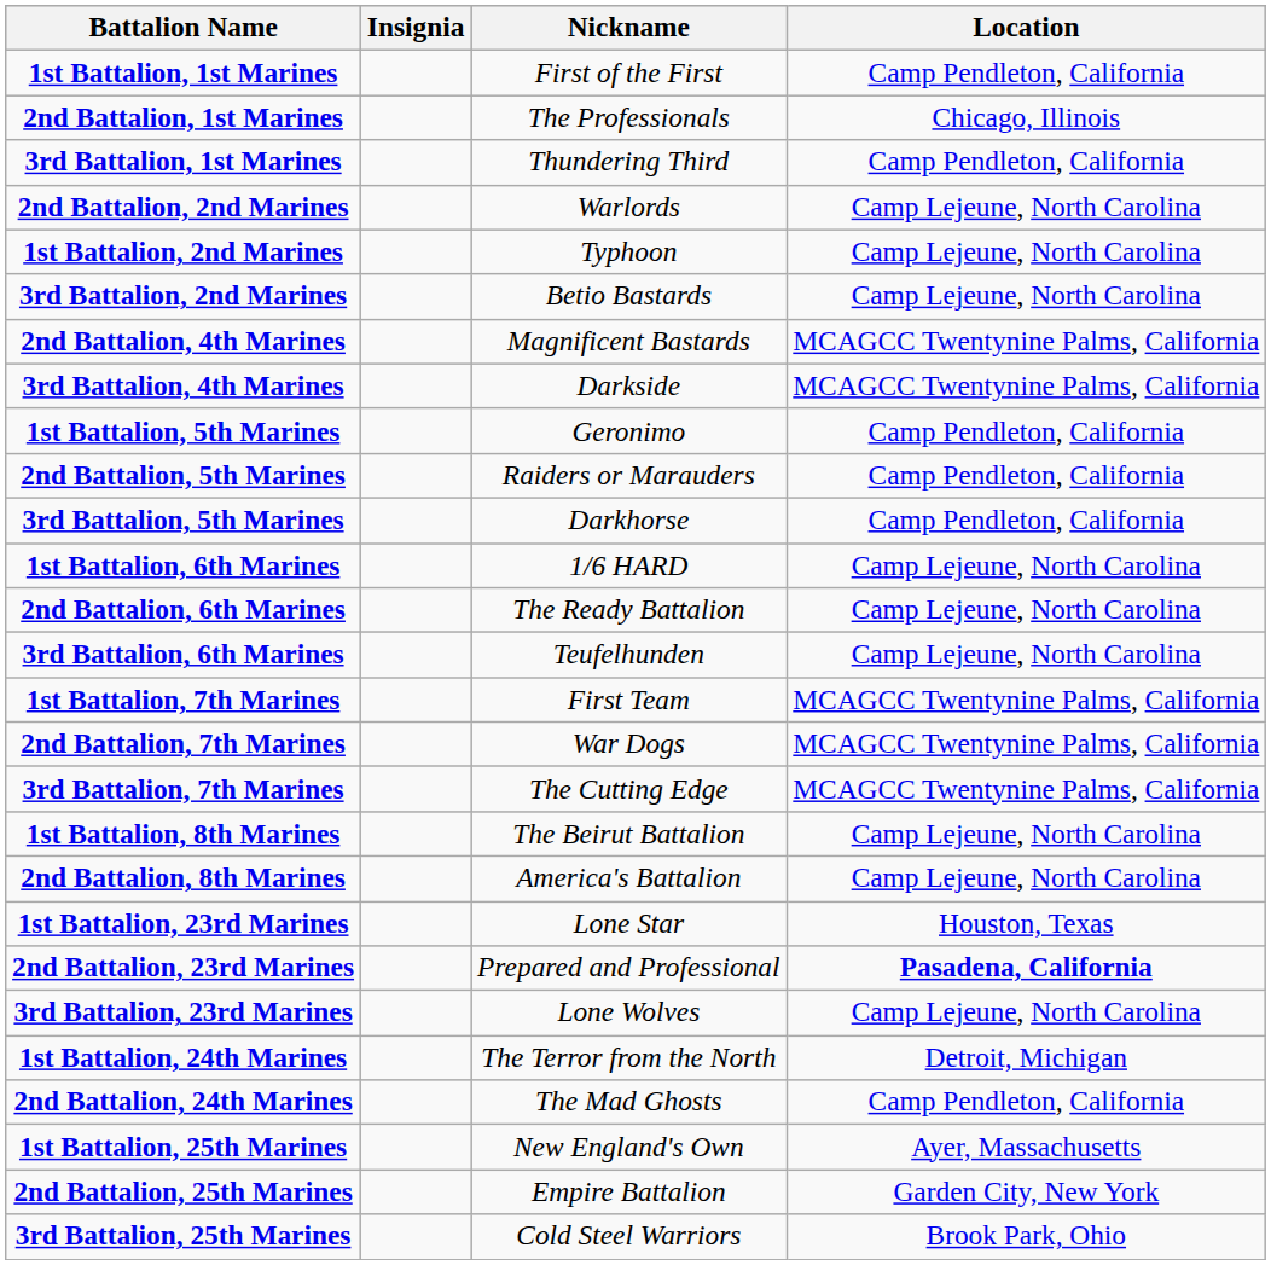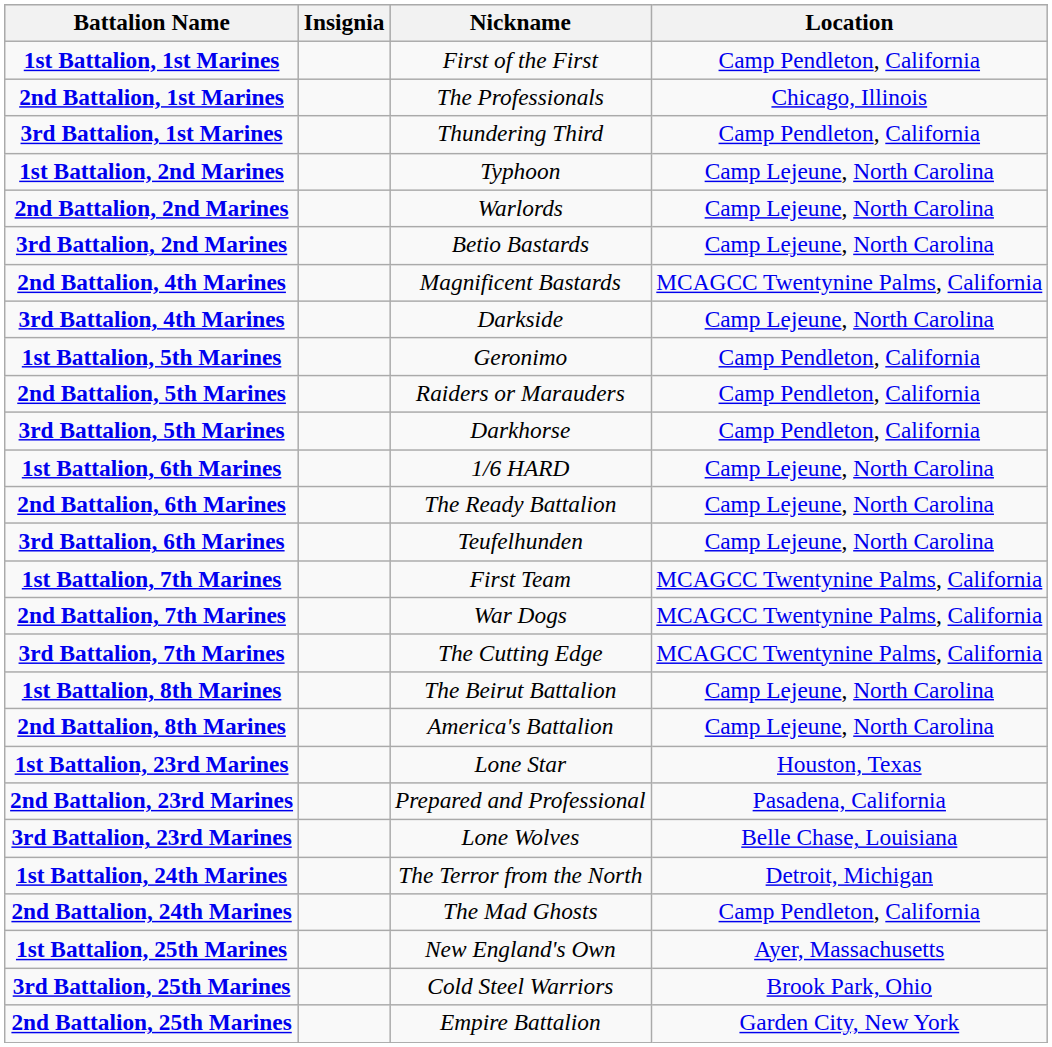 <table class="wikitable sortable" style="text-align:center;">
 <tr style="background:#ccc;">
 <th><strong>Battalion Name</strong></th>
 <th><strong>Insignia</strong></th>
 <th><strong>Nickname</strong></th>
 <th><strong>Location</strong></th>
 </tr>
 <tr>
 <td><strong><a href='#'>1st Battalion, 1st Marines</a></strong></td>
 <td></td>
 <td><em>First of the First</em></td>
 <td><a href='#'>Camp Pendleton</a>, <a href='#'>California</a></td>
 </tr>
 <tr>
 <td><strong><a href='#'>2nd Battalion, 1st Marines</a></strong></td>
 <td></td>
 <td><em>The Professionals</em></td>
 <td><a href='#'>Chicago, Illinois</a></td>
 </tr>
 <tr>
 <td><strong><a href='#'>3rd Battalion, 1st Marines</a></strong></td>
 <td></td>
 <td><em>Thundering Third</em></td>
 <td><a href='#'>Camp Pendleton</a>, <a href='#'>California</a></td>
 </tr>
 <tr>
+<td><strong><a href='#'>1st Battalion, 2nd Marines</a></strong></td>
+<td></td>
+<td><em>Typhoon</em></td>
+<td><a href='#'>Camp Lejeune</a>, <a href='#'>North Carolina</a></td>
+</tr>
+<tr>
 <td><strong><a href='#'>2nd Battalion, 2nd Marines</a></strong></td>
 <td></td>
 <td><em>Warlords</em></td>
-<td><a href='#'>Camp Lejeune</a>, <a href='#'>North Carolina</a></td>
-</tr>
-<tr>
-<td><strong><a href='#'>1st Battalion, 2nd Marines</a></strong></td>
-<td></td>
-<td><em>Typhoon</em></td>
 <td><a href='#'>Camp Lejeune</a>, <a href='#'>North Carolina</a></td>
 </tr>
 <tr>
 <td><strong><a href='#'>3rd Battalion, 2nd Marines</a></strong></td>
 <td></td>
 <td><em>Betio Bastards</em></td>
 <td><a href='#'>Camp Lejeune</a>, <a href='#'>North Carolina</a></td>
 </tr>
 <tr>
 <td><strong><a href='#'>2nd Battalion, 4th Marines</a></strong></td>
 <td></td>
 <td><em>Magnificent Bastards</em></td>
 <td><a href='#'>MCAGCC Twentynine Palms</a>, <a href='#'>California</a></td>
 </tr>
 <tr>
 <td><strong><a href='#'>3rd Battalion, 4th Marines</a></strong></td>
 <td></td>
 <td><em>Darkside</em></td>
-<td><a href='#'>MCAGCC Twentynine Palms</a>, <a href='#'>California</a></td>
+<td><a href='#'>Camp Lejeune</a>, <a href='#'>North Carolina</a></td>
 </tr>
 <tr>
 <td><strong><a href='#'>1st Battalion, 5th Marines</a></strong></td>
 <td></td>
 <td><em>Geronimo</em></td>
 <td><a href='#'>Camp Pendleton</a>, <a href='#'>California</a></td>
 </tr>
 <tr>
 <td><strong><a href='#'>2nd Battalion, 5th Marines</a></strong></td>
 <td></td>
 <td><em>Raiders or Marauders</em></td>
 <td><a href='#'>Camp Pendleton</a>, <a href='#'>California</a></td>
 </tr>
 <tr>
 <td><strong><a href='#'>3rd Battalion, 5th Marines</a></strong></td>
 <td></td>
 <td><em>Darkhorse</em></td>
 <td><a href='#'>Camp Pendleton</a>, <a href='#'>California</a></td>
 </tr>
 <tr>
 <td><strong><a href='#'>1st Battalion, 6th Marines</a></strong></td>
 <td></td>
 <td><em>1/6 HARD</em></td>
 <td><a href='#'>Camp Lejeune</a>, <a href='#'>North Carolina</a></td>
 </tr>
 <tr>
 <td><strong><a href='#'>2nd Battalion, 6th Marines</a></strong></td>
 <td></td>
 <td><em>The Ready Battalion</em></td>
 <td><a href='#'>Camp Lejeune</a>, <a href='#'>North Carolina</a></td>
 </tr>
 <tr>
 <td><strong><a href='#'>3rd Battalion, 6th Marines</a></strong></td>
 <td></td>
 <td><em>Teufelhunden</em></td>
 <td><a href='#'>Camp Lejeune</a>, <a href='#'>North Carolina</a></td>
 </tr>
 <tr>
 <td><strong><a href='#'>1st Battalion, 7th Marines</a></strong></td>
 <td></td>
 <td><em>First Team</em></td>
 <td><a href='#'>MCAGCC Twentynine Palms</a>, <a href='#'>California</a></td>
 </tr>
 <tr>
 <td><strong><a href='#'>2nd Battalion, 7th Marines</a></strong></td>
 <td></td>
 <td><em>War Dogs</em></td>
 <td><a href='#'>MCAGCC Twentynine Palms</a>, <a href='#'>California</a></td>
 </tr>
 <tr>
 <td><strong><a href='#'>3rd Battalion, 7th Marines</a></strong></td>
 <td></td>
 <td><em>The Cutting Edge</em></td>
 <td><a href='#'>MCAGCC Twentynine Palms</a>, <a href='#'>California</a></td>
 </tr>
 <tr>
 <td><strong><a href='#'>1st Battalion, 8th Marines</a></strong></td>
 <td></td>
 <td><em>The Beirut Battalion</em></td>
 <td><a href='#'>Camp Lejeune</a>, <a href='#'>North Carolina</a></td>
 </tr>
 <tr>
 <td><strong><a href='#'>2nd Battalion, 8th Marines</a></strong></td>
 <td></td>
 <td><em>America's Battalion</em></td>
 <td><a href='#'>Camp Lejeune</a>, <a href='#'>North Carolina</a></td>
 </tr>
 <tr>
 <td><strong><a href='#'>1st Battalion, 23rd Marines</a></strong></td>
 <td></td>
 <td><em>Lone Star</em></td>
 <td><a href='#'>Houston, Texas</a></td>
 </tr>
 <tr>
 <td><strong><a href='#'>2nd Battalion, 23rd Marines</a></strong></td>
 <td></td>
 <td><em>Prepared and Professional</em></td>
-<td><strong><a href='#'>Pasadena, California</a></strong></td>
+<td><a href='#'>Pasadena, California</a></td>
 </tr>
 <tr>
 <td><strong><a href='#'>3rd Battalion, 23rd Marines</a></strong></td>
 <td></td>
 <td><em>Lone Wolves</em></td>
-<td><a href='#'>Camp Lejeune</a>, <a href='#'>North Carolina</a></td>
+<td><a href='#'>Belle Chase, Louisiana</a></td>
 </tr>
 <tr>
 <td><strong><a href='#'>1st Battalion, 24th Marines</a></strong></td>
 <td></td>
 <td><em>The Terror from the North</em></td>
 <td><a href='#'>Detroit, Michigan</a></td>
 </tr>
 <tr>
 <td><strong><a href='#'>2nd Battalion, 24th Marines</a></strong></td>
 <td></td>
 <td><em>The Mad Ghosts</em></td>
 <td><a href='#'>Camp Pendleton</a>, <a href='#'>California</a></td>
 </tr>
 <tr>
 <td><strong><a href='#'>1st Battalion, 25th Marines</a></strong></td>
 <td></td>
 <td><em>New England's Own</em></td>
 <td><a href='#'>Ayer, Massachusetts</a></td>
 </tr>
 <tr>
+<td><strong><a href='#'>3rd Battalion, 25th Marines</a></strong></td>
+<td></td>
+<td><em>Cold Steel Warriors</em></td>
+<td><a href='#'>Brook Park, Ohio</a></td>
+</tr>
+<tr>
 <td><strong><a href='#'>2nd Battalion, 25th Marines</a></strong></td>
 <td></td>
 <td><em>Empire Battalion</em></td>
 <td><a href='#'>Garden City, New York</a></td>
 </tr>
-<tr>
-<td><strong><a href='#'>3rd Battalion, 25th Marines</a></strong></td>
-<td></td>
-<td><em>Cold Steel Warriors</em></td>
-<td><a href='#'>Brook Park, Ohio</a></td>
-</tr>
 </table>
